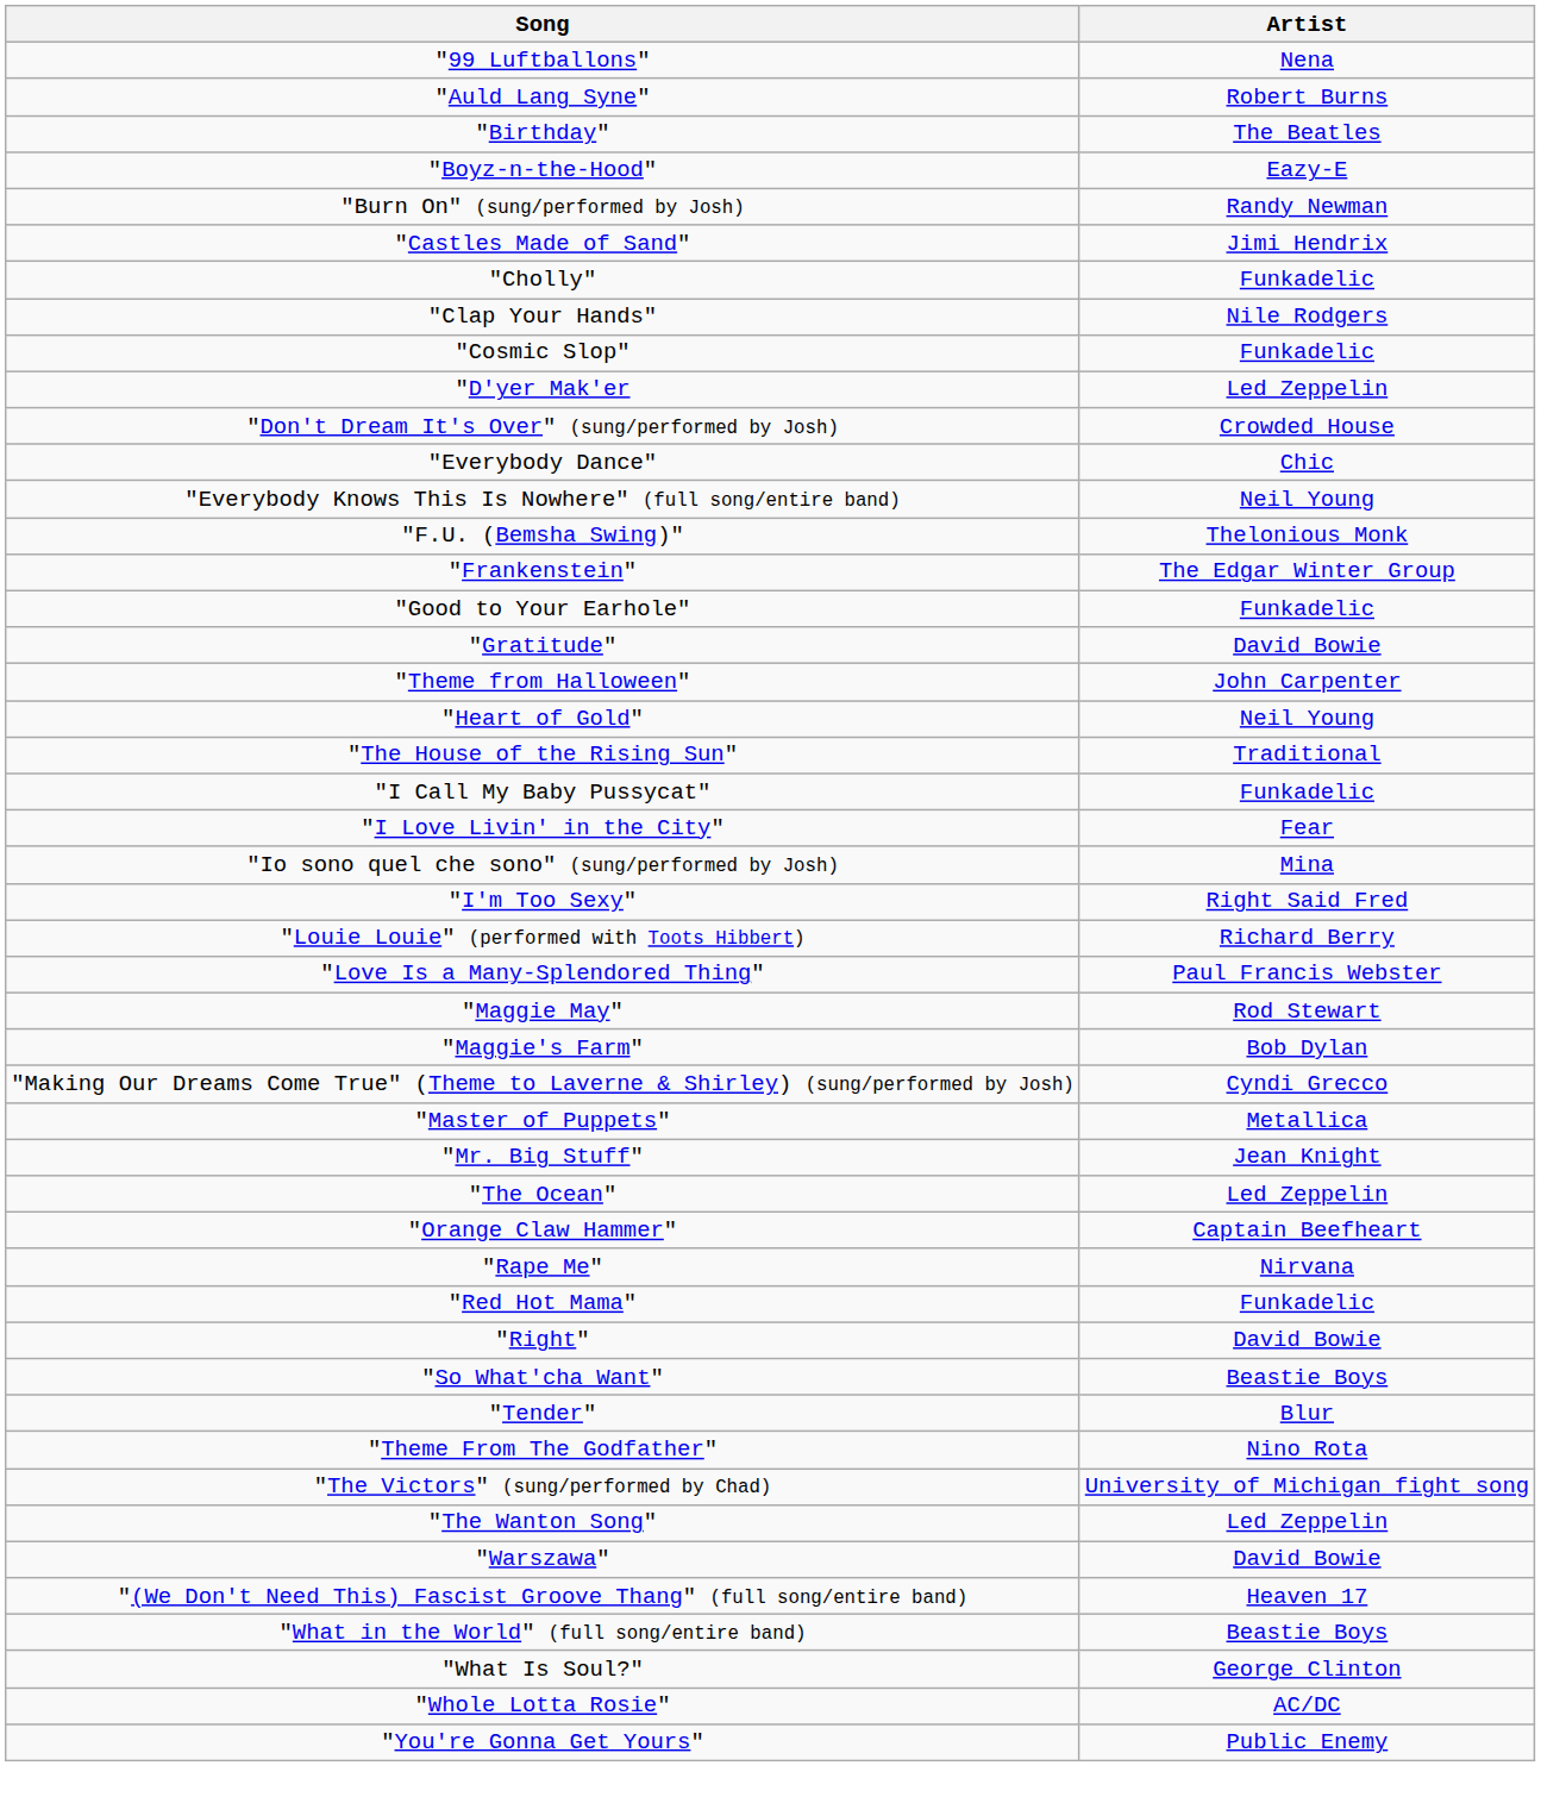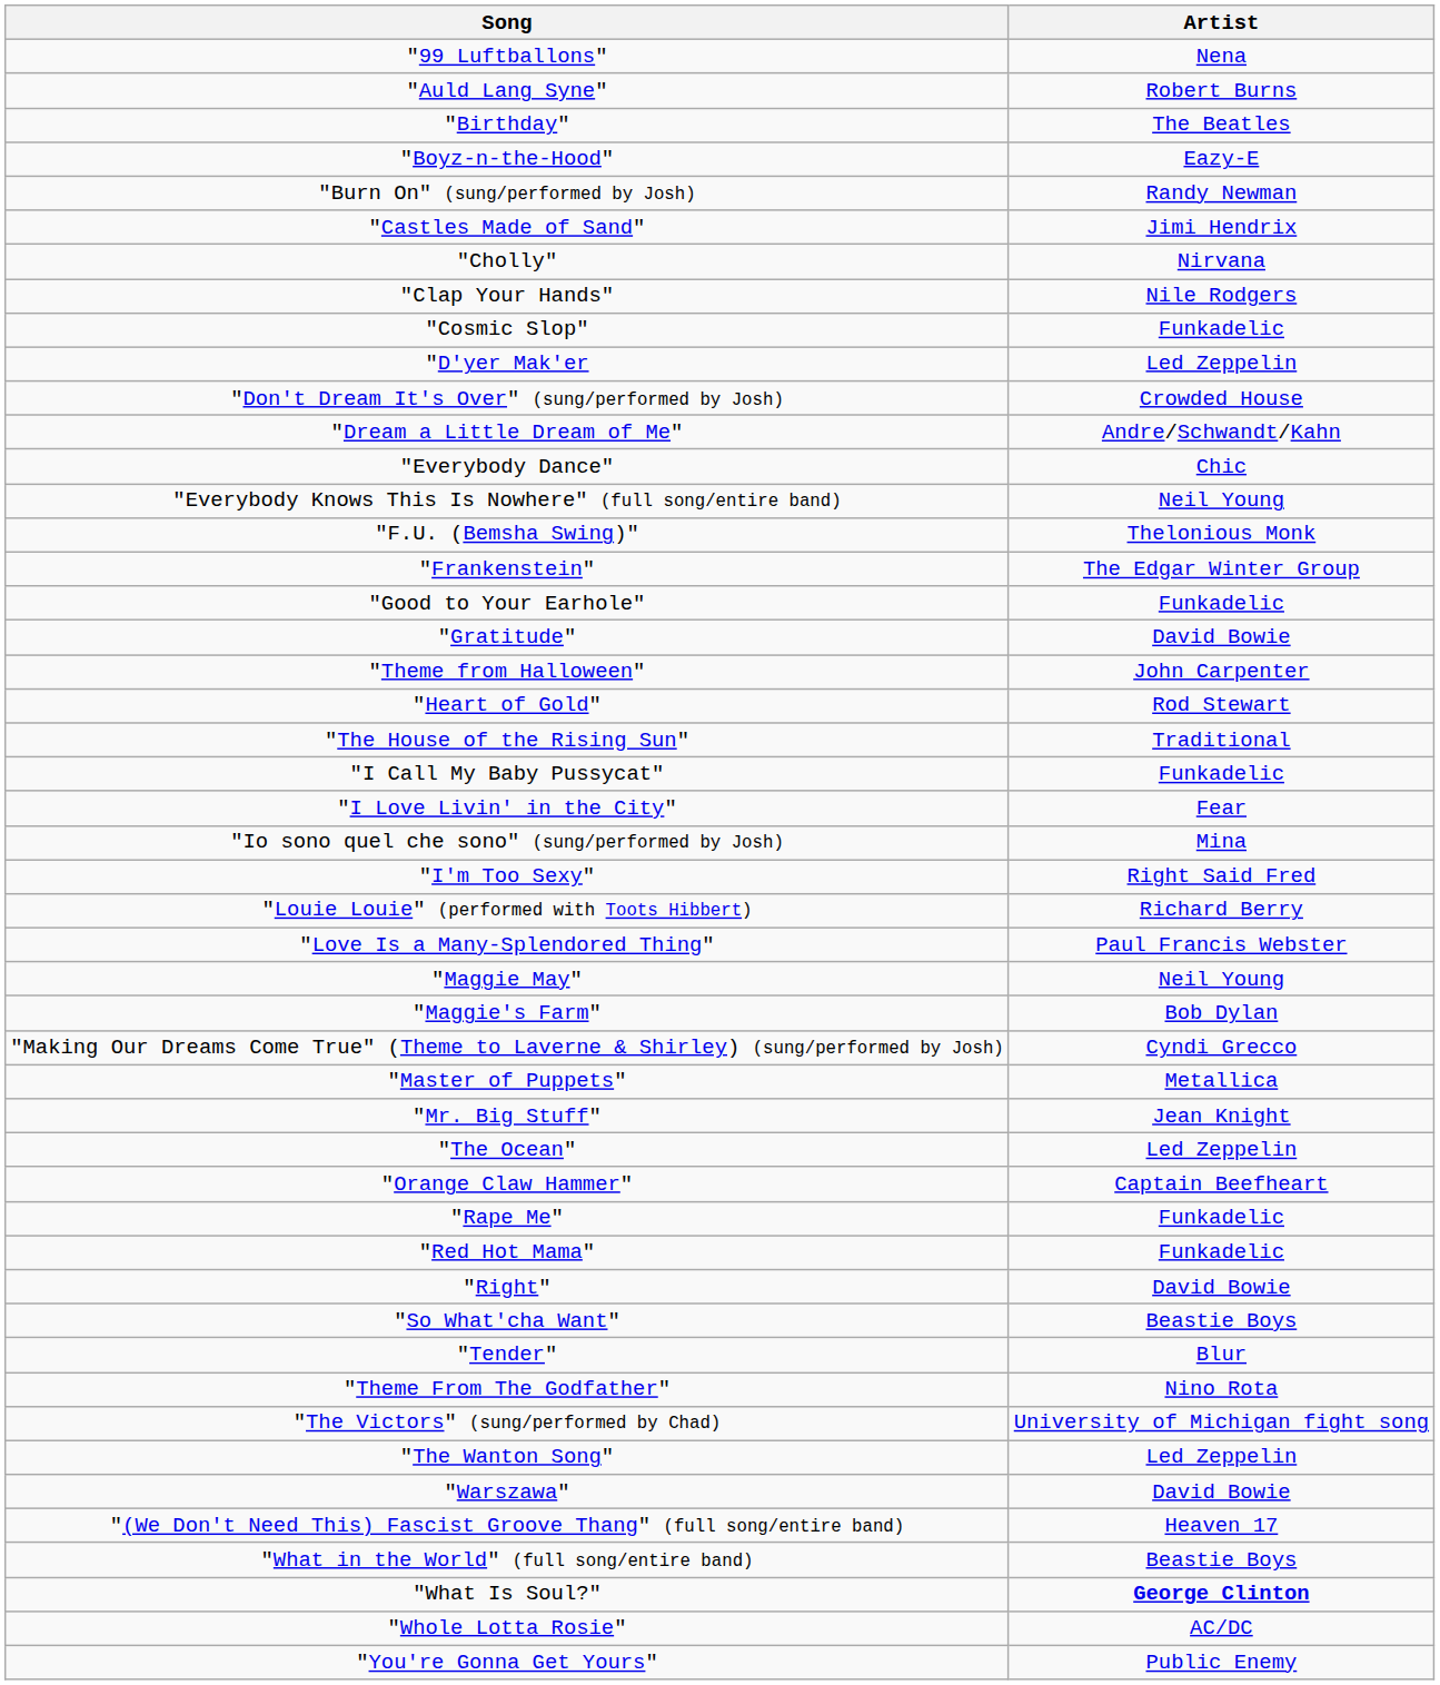 <table class="wikitable sortable">
 <tr>
 <th>Song</th>
 <th>Artist</th>
 </tr>
 <tr>
 <td align="center">"<a href='#'>99 Luftballons</a>"</td>
 <td align="center" rowspan="1"><a href='#'>Nena</a></td>
 </tr>
 <tr>
 <td align="center">"<a href='#'>Auld Lang Syne</a>"</td>
 <td align="center" rowspan="1"><a href='#'>Robert Burns</a></td>
 </tr>
 <tr>
 <td align="center">"<a href='#'>Birthday</a>"</td>
 <td align="center" rowspan="1"><a href='#'>The Beatles</a></td>
 </tr>
 <tr>
 <td align="center">"<a href='#'>Boyz-n-the-Hood</a>"</td>
 <td align="center" rowspan="1"><a href='#'>Eazy-E</a></td>
 </tr>
 <tr>
 <td align="center">"Burn On" <small>(sung/performed by Josh)</small></td>
 <td align="center" rowspan="1"><a href='#'>Randy Newman</a></td>
 </tr>
 <tr>
 <td align="center">"<a href='#'>Castles Made of Sand</a>"</td>
 <td align="center" rowspan="1"><a href='#'>Jimi Hendrix</a></td>
 </tr>
 <tr>
 <td align="center">"Cholly"</td>
-<td align="center" rowspan="1"><a href='#'>Funkadelic</a></td>
+<td align="center" rowspan="1"><a href='#'>Nirvana</a></td>
 </tr>
 <tr>
 <td align="center">"Clap Your Hands"</td>
 <td align="center" rowspan="1"><a href='#'>Nile Rodgers</a></td>
 </tr>
 <tr>
 <td align="center">"Cosmic Slop"</td>
 <td align="center" rowspan="1"><a href='#'>Funkadelic</a></td>
 </tr>
 <tr>
 <td align="center">"<a href='#'>D'yer Mak'er</a></td>
 <td align="center" rowspan="1"><a href='#'>Led Zeppelin</a></td>
 </tr>
 <tr>
 <td align="center">"<a href='#'>Don't Dream It's Over</a>" <small>(sung/performed by Josh)</small></td>
 <td align="center" rowspan="1"><a href='#'>Crowded House</a></td>
+</tr>
+<tr>
+<td align="center">"<a href='#'>Dream a Little Dream of Me</a>"</td>
+<td align="center" rowspan="1"><a href='#'>Andre</a>/<a href='#'>Schwandt</a>/<a href='#'>Kahn</a></td>
 </tr>
 <tr>
 <td align="center">"Everybody Dance"</td>
 <td align="center" rowspan="1"><a href='#'>Chic</a></td>
 </tr>
 <tr>
 <td align="center">"Everybody Knows This Is Nowhere" <small>(full song/entire band)</small></td>
 <td align="center" rowspan="1"><a href='#'>Neil Young</a></td>
 </tr>
 <tr>
 <td align="center">"F.U. (<a href='#'>Bemsha Swing</a>)"</td>
 <td align="center" rowspan="1"><a href='#'>Thelonious Monk</a></td>
 </tr>
 <tr>
 <td align="center">"<a href='#'>Frankenstein</a>"</td>
 <td align="center" rowspan="1"><a href='#'>The Edgar Winter Group</a></td>
 </tr>
 <tr>
 <td align="center">"Good to Your Earhole"</td>
 <td align="center" rowspan="1"><a href='#'>Funkadelic</a></td>
 </tr>
 <tr>
 <td align="center">"<a href='#'>Gratitude</a>"</td>
 <td align="center" rowspan="1"><a href='#'>David Bowie</a></td>
 </tr>
 <tr>
 <td align="center">"<a href='#'>Theme from Halloween</a>"</td>
 <td align="center" rowspan="1"><a href='#'>John Carpenter</a></td>
 </tr>
 <tr>
 <td align="center">"<a href='#'>Heart of Gold</a>"</td>
-<td align="center" rowspan="1"><a href='#'>Neil Young</a></td>
+<td align="center" rowspan="1"><a href='#'>Rod Stewart</a></td>
 </tr>
 <tr>
 <td align="center">"<a href='#'>The House of the Rising Sun</a>"</td>
 <td align="center" rowspan="1"><a href='#'>Traditional</a></td>
 </tr>
 <tr>
 <td align="center">"I Call My Baby Pussycat"</td>
 <td align="center" rowspan="1"><a href='#'>Funkadelic</a></td>
 </tr>
 <tr>
 <td align="center">"<a href='#'>I Love Livin' in the City</a>"</td>
 <td align="center" rowspan="1"><a href='#'>Fear</a></td>
 </tr>
 <tr>
 <td align="center">"Io sono quel che sono" <small>(sung/performed by Josh)</small></td>
 <td align="center" rowspan="1"><a href='#'>Mina</a></td>
 </tr>
 <tr>
 <td align="center">"<a href='#'>I'm Too Sexy</a>"</td>
 <td align="center" rowspan="1"><a href='#'>Right Said Fred</a></td>
 </tr>
 <tr>
 <td align="center">"<a href='#'>Louie Louie</a>" <small>(performed with <a href='#'>Toots Hibbert</a>)</small></td>
 <td align="center" rowspan="1"><a href='#'>Richard Berry</a></td>
 </tr>
 <tr>
 <td align="center">"<a href='#'>Love Is a Many-Splendored Thing</a>"</td>
 <td align="center" rowspan="1"><a href='#'>Paul Francis Webster</a></td>
 </tr>
 <tr>
 <td align="center">"<a href='#'>Maggie May</a>"</td>
-<td align="center" rowspan="1"><a href='#'>Rod Stewart</a></td>
+<td align="center" rowspan="1"><a href='#'>Neil Young</a></td>
 </tr>
 <tr>
 <td align="center">"<a href='#'>Maggie's Farm</a>"</td>
 <td align="center" rowspan="1"><a href='#'>Bob Dylan</a></td>
 </tr>
 <tr>
 <td align="center">"Making Our Dreams Come True" (<a href='#'>Theme to Laverne & Shirley</a>) <small>(sung/performed by Josh)</small></td>
 <td align="center" rowspan="1"><a href='#'>Cyndi Grecco</a></td>
 </tr>
 <tr>
 <td align="center">"<a href='#'>Master of Puppets</a>"</td>
 <td align="center" rowspan="1"><a href='#'>Metallica</a></td>
 </tr>
 <tr>
 <td align="center">"<a href='#'>Mr. Big Stuff</a>"</td>
 <td align="center" rowspan="1"><a href='#'>Jean Knight</a></td>
 </tr>
 <tr>
 <td align="center">"<a href='#'>The Ocean</a>"</td>
 <td align="center" rowspan="1"><a href='#'>Led Zeppelin</a></td>
 </tr>
 <tr>
 <td align="center">"<a href='#'>Orange Claw Hammer</a>"</td>
 <td align="center" rowspan="1"><a href='#'>Captain Beefheart</a></td>
 </tr>
 <tr>
 <td align="center">"<a href='#'>Rape Me</a>"</td>
-<td align="center" rowspan="1"><a href='#'>Nirvana</a></td>
+<td align="center" rowspan="1"><a href='#'>Funkadelic</a></td>
 </tr>
 <tr>
 <td align="center">"<a href='#'>Red Hot Mama</a>"</td>
 <td align="center" rowspan="1"><a href='#'>Funkadelic</a></td>
 </tr>
 <tr>
 <td align="center">"<a href='#'>Right</a>"</td>
 <td align="center" rowspan="1"><a href='#'>David Bowie</a></td>
 </tr>
 <tr>
 <td align="center">"<a href='#'>So What'cha Want</a>"</td>
 <td align="center" rowspan="1"><a href='#'>Beastie Boys</a></td>
 </tr>
 <tr>
 <td align="center">"<a href='#'>Tender</a>"</td>
 <td align="center" rowspan="1"><a href='#'>Blur</a></td>
 </tr>
 <tr>
 <td align="center">"<a href='#'>Theme From The Godfather</a>"</td>
 <td align="center" rowspan="1"><a href='#'>Nino Rota</a></td>
 </tr>
 <tr>
 <td align="center">"<a href='#'>The Victors</a>" <small>(sung/performed by Chad)</small></td>
 <td align="center" rowspan="1"><a href='#'>University of Michigan fight song</a></td>
 </tr>
 <tr>
 <td align="center">"<a href='#'>The Wanton Song</a>"</td>
 <td align="center" rowspan="1"><a href='#'>Led Zeppelin</a></td>
 </tr>
 <tr>
 <td align="center">"<a href='#'>Warszawa</a>"</td>
 <td align="center" rowspan="1"><a href='#'>David Bowie</a></td>
 </tr>
 <tr>
 <td align="center">"<a href='#'>(We Don't Need This) Fascist Groove Thang</a>" <small>(full song/entire band)</small></td>
 <td align="center" rowspan="1"><a href='#'>Heaven 17</a></td>
 </tr>
 <tr>
 <td align="center">"<a href='#'>What in the World</a>" <small>(full song/entire band)</small></td>
 <td align="center" rowspan="1"><a href='#'>Beastie Boys</a></td>
 </tr>
 <tr>
 <td align="center">"What Is Soul?"</td>
-<td align="center" rowspan="1"><a href='#'>George Clinton</a></td>
+<td align="center" rowspan="1"><strong><a href='#'>George Clinton</a></strong></td>
 </tr>
 <tr>
 <td align="center">"<a href='#'>Whole Lotta Rosie</a>"</td>
 <td align="center" rowspan="1"><a href='#'>AC/DC</a></td>
 </tr>
 <tr>
 <td align="center">"<a href='#'>You're Gonna Get Yours</a>"</td>
 <td align="center" rowspan="1"><a href='#'>Public Enemy</a></td>
 </tr>
 </table>
